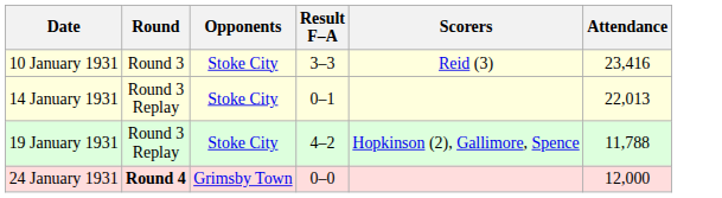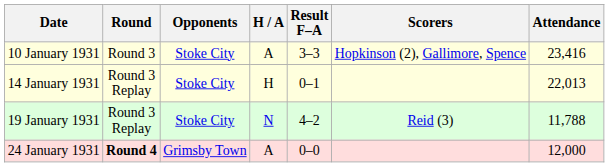 <table class="wikitable" style="text-align:center">
 <tr>
 <th>Date</th>
 <th>Round</th>
 <th>Opponents</th>
+<th>H / A</th>
 <th>Result<br>F–A</th>
 <th>Scorers</th>
 <th>Attendance</th>
 </tr>
 <tr bgcolor="#ffffdd">
 <td>10 January 1931</td>
 <td>Round 3</td>
 <td><a href='#'>Stoke City</a></td>
+<td>A</td>
 <td>3–3</td>
-<td><a href='#'>Reid</a> (3)</td>
+<td><a href='#'>Hopkinson</a> (2), <a href='#'>Gallimore</a>, <a href='#'>Spence</a></td>
 <td>23,416</td>
 </tr>
 <tr bgcolor="#ffffdd">
 <td>14 January 1931</td>
 <td>Round 3<br>Replay</td>
 <td><a href='#'>Stoke City</a></td>
+<td>H</td>
 <td>0–1</td>
 <td></td>
 <td>22,013</td>
 </tr>
 <tr bgcolor="#ddffdd">
 <td>19 January 1931</td>
 <td>Round 3<br>Replay</td>
 <td><a href='#'>Stoke City</a></td>
+<td><a href='#'>N</a></td>
 <td>4–2</td>
-<td><a href='#'>Hopkinson</a> (2), <a href='#'>Gallimore</a>, <a href='#'>Spence</a></td>
+<td><a href='#'>Reid</a> (3)</td>
 <td>11,788</td>
 </tr>
 <tr bgcolor="#ffdddd">
 <td>24 January 1931</td>
 <td><strong>Round 4</strong></td>
 <td><a href='#'>Grimsby Town</a></td>
+<td>A</td>
 <td>0–0</td>
 <td></td>
 <td>12,000</td>
 </tr>
 </table>
